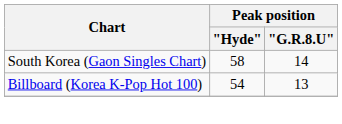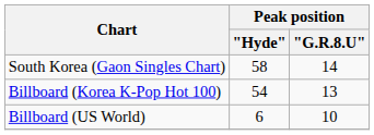 <table class="wikitable plainrowheaders">
 <tr>
 <th scope="col" rowspan=2>Chart</th>
 <th scope="col" colspan=2>Peak position</th>
 </tr>
 <tr>
 <th scope="col">"Hyde"</th>
 <th scope="col">"G.R.8.U"</th>
 </tr>
 <tr>
 <td>South Korea (<a href='#'>Gaon Singles Chart</a>)</td>
 <td align="center">58</td>
 <td align="center">14</td>
 </tr>
 <tr>
 <td><a href='#'>Billboard</a> (<a href='#'>Korea K-Pop Hot 100</a>)</td>
 <td align="center">54</td>
 <td align="center">13</td>
 </tr>
 <tr>
+<td><a href='#'>Billboard</a> (US World)</td>
+<td align="center">6</td>
+<td align="center">10</td>
+</tr>
+<tr>
 </tr>
 </table>
